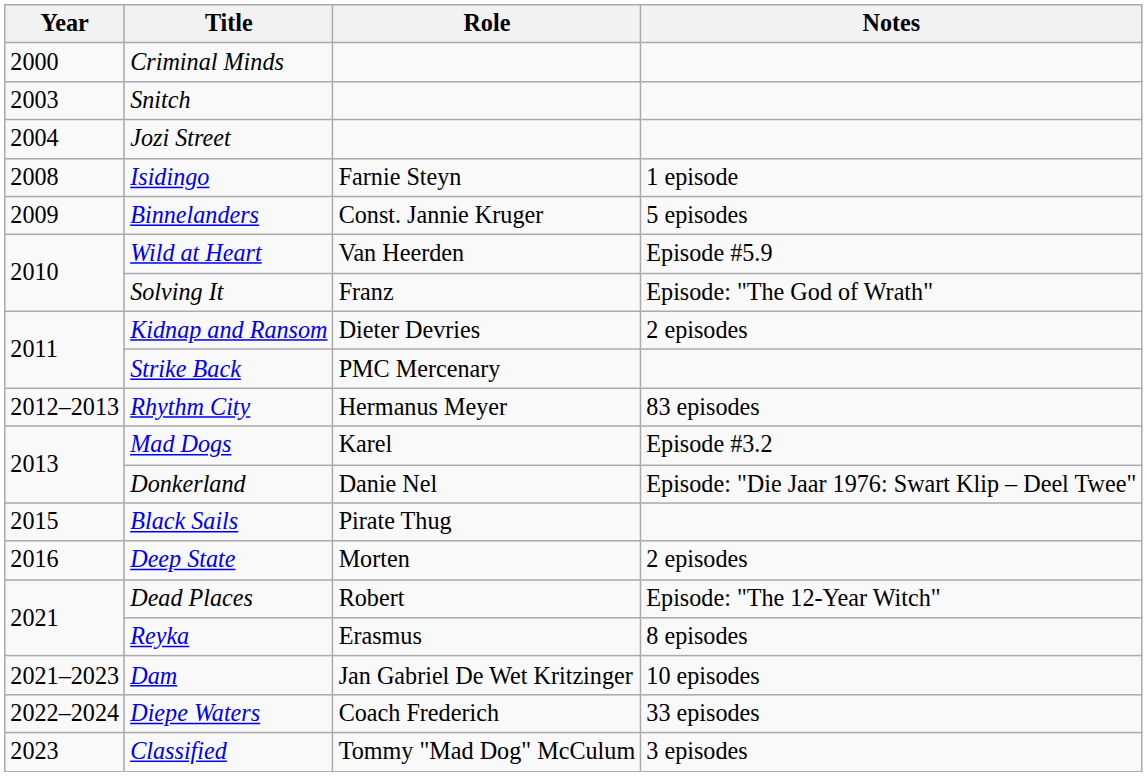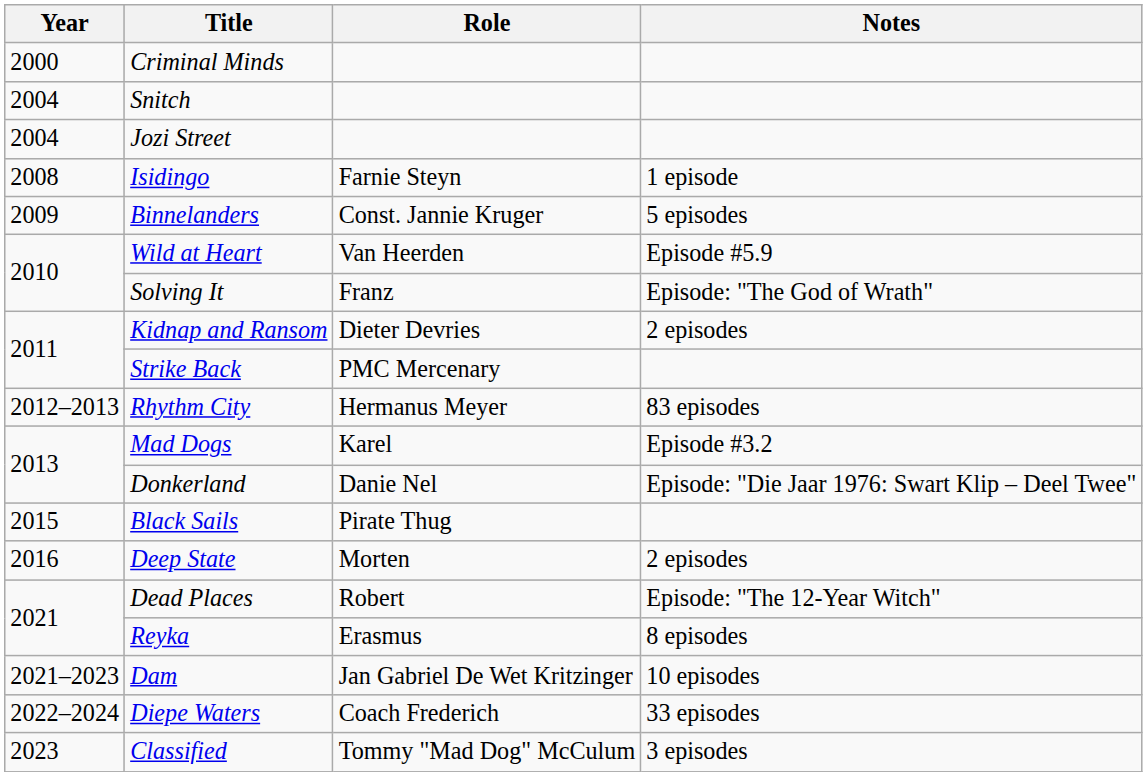 <table class="wikitable sortable">
 <tr>
 <th>Year</th>
 <th>Title</th>
 <th>Role</th>
 <th class="unsortable">Notes</th>
 </tr>
 <tr>
 <td>2000</td>
 <td><em>Criminal Minds</em></td>
 <td></td>
 <td></td>
 </tr>
 <tr>
-<td>2003</td>
+<td>2004</td>
 <td><em>Snitch</em></td>
 <td></td>
 <td></td>
 </tr>
 <tr>
 <td>2004</td>
 <td><em>Jozi Street</em></td>
 <td></td>
 <td></td>
 </tr>
 <tr>
 <td>2008</td>
 <td><em><a href='#'>Isidingo</a></em></td>
 <td>Farnie Steyn</td>
 <td>1 episode</td>
 </tr>
 <tr>
 <td>2009</td>
 <td><em><a href='#'>Binnelanders</a></em></td>
 <td>Const. Jannie Kruger</td>
 <td>5 episodes</td>
 </tr>
 <tr>
 <td rowspan="2">2010</td>
 <td><em><a href='#'>Wild at Heart</a></em></td>
 <td>Van Heerden</td>
 <td>Episode #5.9</td>
 </tr>
 <tr>
 <td><em>Solving It</em></td>
 <td>Franz</td>
 <td>Episode: "The God of Wrath"</td>
 </tr>
 <tr>
 <td rowspan="2">2011</td>
 <td><em><a href='#'>Kidnap and Ransom</a></em></td>
 <td>Dieter Devries</td>
 <td>2 episodes</td>
 </tr>
 <tr>
 <td><em><a href='#'>Strike Back</a></em></td>
 <td>PMC Mercenary</td>
 <td></td>
 </tr>
 <tr>
 <td>2012–2013</td>
 <td><em><a href='#'>Rhythm City</a></em></td>
 <td>Hermanus Meyer</td>
 <td>83 episodes</td>
 </tr>
 <tr>
 <td rowspan="2">2013</td>
 <td><em><a href='#'>Mad Dogs</a></em></td>
 <td>Karel</td>
 <td>Episode #3.2</td>
 </tr>
 <tr>
 <td><em>Donkerland</em></td>
 <td>Danie Nel</td>
 <td>Episode: "Die Jaar 1976: Swart Klip – Deel Twee"</td>
 </tr>
 <tr>
 <td>2015</td>
 <td><em><a href='#'>Black Sails</a></em></td>
 <td>Pirate Thug</td>
 <td></td>
 </tr>
 <tr>
 <td>2016</td>
 <td><em><a href='#'>Deep State</a></em></td>
 <td>Morten</td>
 <td>2 episodes</td>
 </tr>
 <tr>
 <td rowspan="2">2021</td>
 <td><em>Dead Places</em></td>
 <td>Robert</td>
 <td>Episode: "The 12-Year Witch"</td>
 </tr>
 <tr>
 <td><em><a href='#'>Reyka</a></em></td>
 <td>Erasmus</td>
 <td>8 episodes</td>
 </tr>
 <tr>
 <td>2021–2023</td>
 <td><em><a href='#'>Dam</a></em></td>
 <td>Jan Gabriel De Wet Kritzinger</td>
 <td>10 episodes</td>
 </tr>
 <tr>
 <td>2022–2024</td>
 <td><em><a href='#'>Diepe Waters</a></em></td>
 <td>Coach Frederich</td>
 <td>33 episodes</td>
 </tr>
 <tr>
 <td>2023</td>
 <td><em><a href='#'>Classified</a></em></td>
 <td>Tommy "Mad Dog" McCulum</td>
 <td>3 episodes</td>
 </tr>
 </table>
